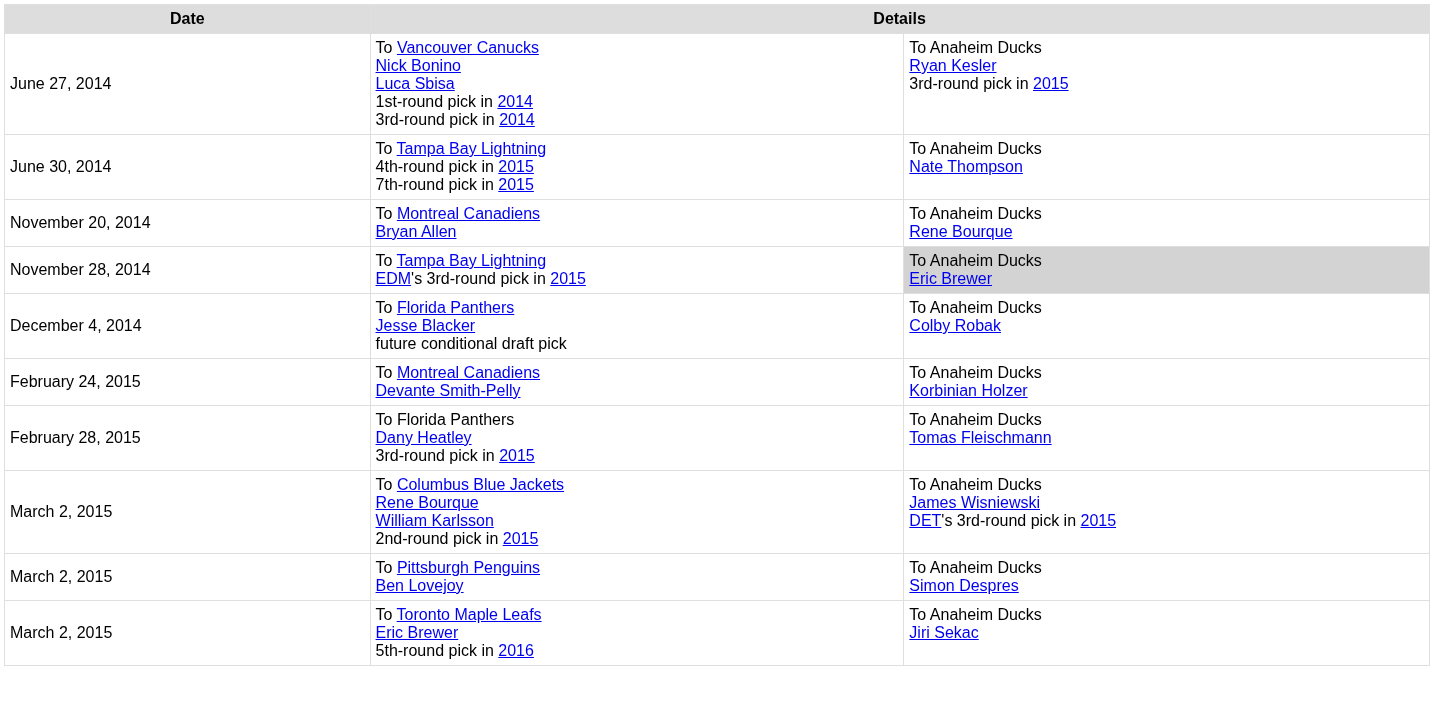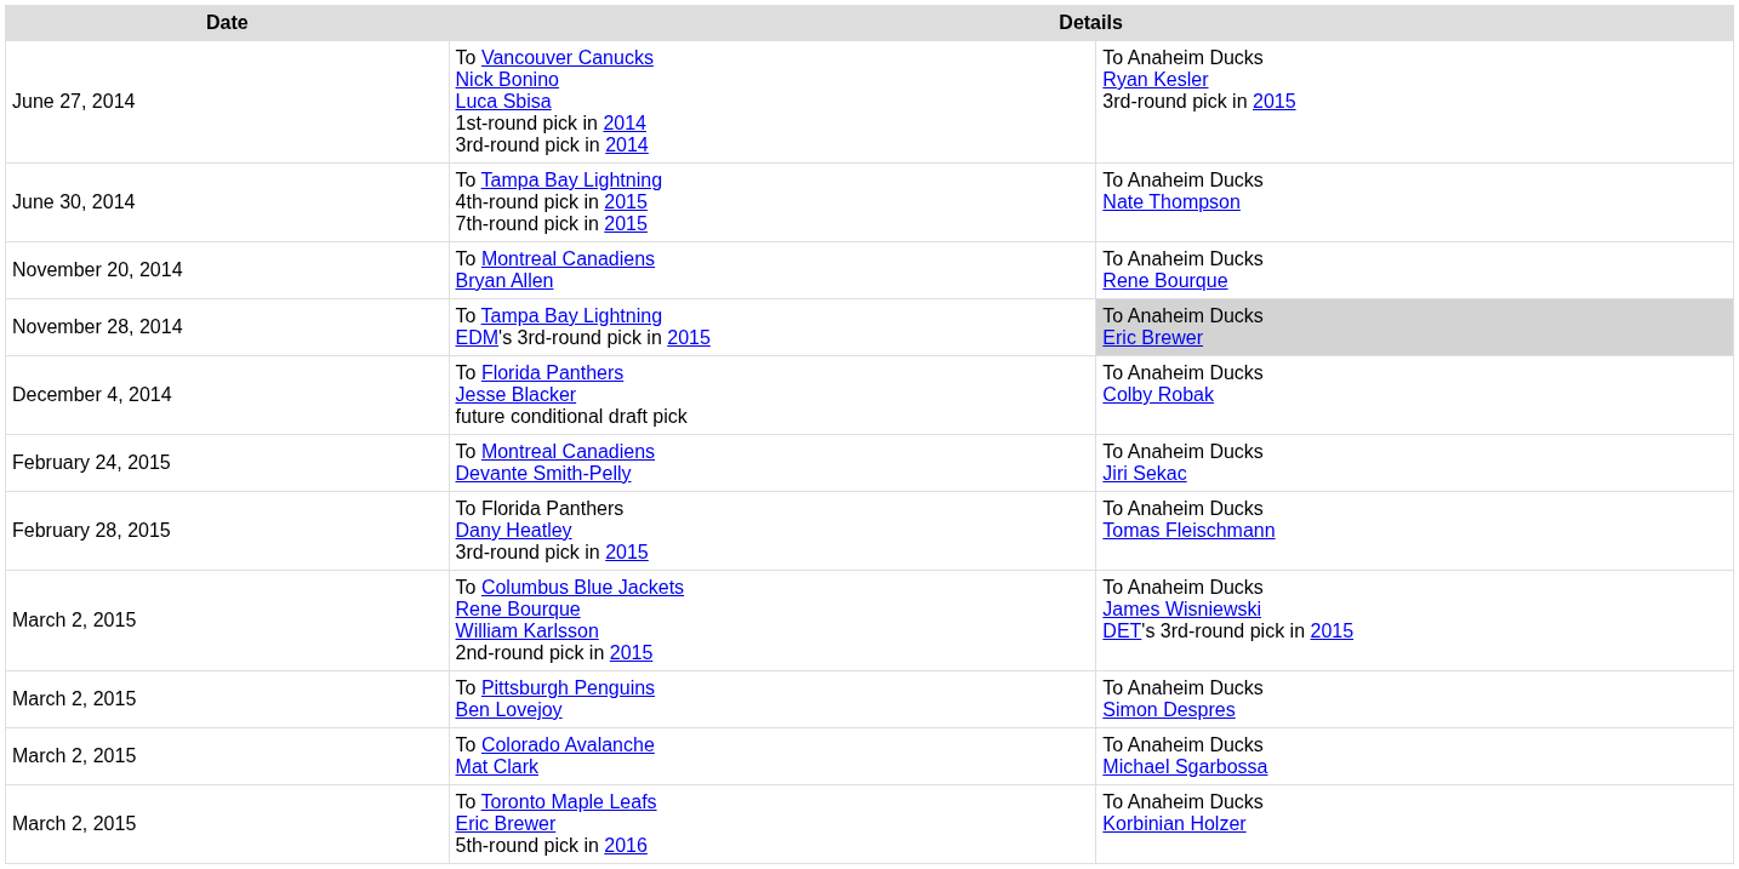 <table border=1 style="border-collapse:collapse" bordercolor="#DFDFDF" cellpadding="5" width=90%>
 <tr bgcolor="#dddddd">
 <th>Date</th>
 <th colspan="2">Details</th>
 </tr>
 <tr>
 <td>June 27, 2014</td>
 <td valign="top">To <a href='#'>Vancouver Canucks</a><br><a href='#'>Nick Bonino</a><br><a href='#'>Luca Sbisa</a><br>1st-round pick in <a href='#'>2014</a><br>3rd-round pick in <a href='#'>2014</a></td>
 <td valign="top">To Anaheim Ducks<br><a href='#'>Ryan Kesler</a><br>3rd-round pick in <a href='#'>2015</a></td>
 </tr>
 <tr>
 <td>June 30, 2014</td>
 <td valign="top">To <a href='#'>Tampa Bay Lightning</a><br>4th-round pick in <a href='#'>2015</a><br>7th-round pick in <a href='#'>2015</a></td>
 <td valign="top">To Anaheim Ducks<br><a href='#'>Nate Thompson</a></td>
 </tr>
 <tr>
 <td>November 20, 2014</td>
 <td valign="top">To <a href='#'>Montreal Canadiens</a><br><a href='#'>Bryan Allen</a></td>
 <td valign="top">To Anaheim Ducks<br><a href='#'>Rene Bourque</a></td>
 </tr>
 <tr>
 <td>November 28, 2014</td>
 <td valign="top">To <a href='#'>Tampa Bay Lightning</a><br><a href='#'>EDM</a>'s 3rd-round pick in <a href='#'>2015</a></td>
 <td valign="top" style="background: lightgrey;">To Anaheim Ducks<br><a href='#'>Eric Brewer</a></td>
 </tr>
 <tr>
 <td>December 4, 2014</td>
 <td valign="top">To <a href='#'>Florida Panthers</a><br><a href='#'>Jesse Blacker</a><br>future conditional draft pick</td>
 <td valign="top">To Anaheim Ducks<br><a href='#'>Colby Robak</a></td>
 </tr>
 <tr>
 <td>February 24, 2015</td>
 <td valign="top">To <a href='#'>Montreal Canadiens</a><br><a href='#'>Devante Smith-Pelly</a></td>
-<td valign="top">To Anaheim Ducks<br><a href='#'>Korbinian Holzer</a></td>
+<td valign="top">To Anaheim Ducks<br><a href='#'>Jiri Sekac</a></td>
 </tr>
 <tr>
 <td>February 28, 2015</td>
 <td valign="top">To Florida Panthers<br><a href='#'>Dany Heatley</a><br>3rd-round pick in <a href='#'>2015</a></td>
 <td valign="top">To Anaheim Ducks<br><a href='#'>Tomas Fleischmann</a></td>
 </tr>
 <tr>
 <td>March 2, 2015</td>
 <td valign="top">To <a href='#'>Columbus Blue Jackets</a><br><a href='#'>Rene Bourque</a><br><a href='#'>William Karlsson</a><br>2nd-round pick in <a href='#'>2015</a></td>
 <td valign="top">To Anaheim Ducks<br><a href='#'>James Wisniewski</a><br><a href='#'>DET</a>'s 3rd-round pick in <a href='#'>2015</a></td>
 </tr>
 <tr>
 <td>March 2, 2015</td>
 <td valign="top">To <a href='#'>Pittsburgh Penguins</a><br><a href='#'>Ben Lovejoy</a></td>
 <td valign="top">To Anaheim Ducks<br><a href='#'>Simon Despres</a></td>
 </tr>
 <tr>
 <td>March 2, 2015</td>
+<td valign="top">To <a href='#'>Colorado Avalanche</a><br><a href='#'>Mat Clark</a></td>
+<td valign="top">To Anaheim Ducks<br><a href='#'>Michael Sgarbossa</a></td>
+</tr>
+<tr>
+<td>March 2, 2015</td>
 <td valign="top">To <a href='#'>Toronto Maple Leafs</a><br><a href='#'>Eric Brewer</a><br>5th-round pick in <a href='#'>2016</a></td>
-<td valign="top">To Anaheim Ducks<br><a href='#'>Jiri Sekac</a></td>
+<td valign="top">To Anaheim Ducks<br><a href='#'>Korbinian Holzer</a></td>
 </tr>
 </table>
